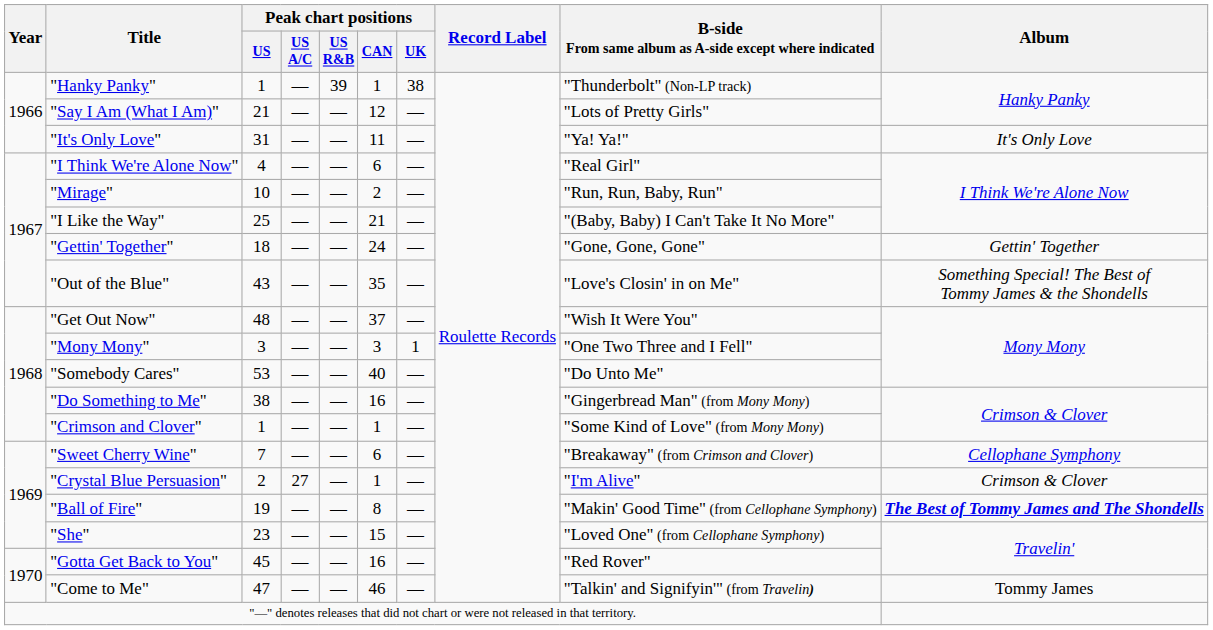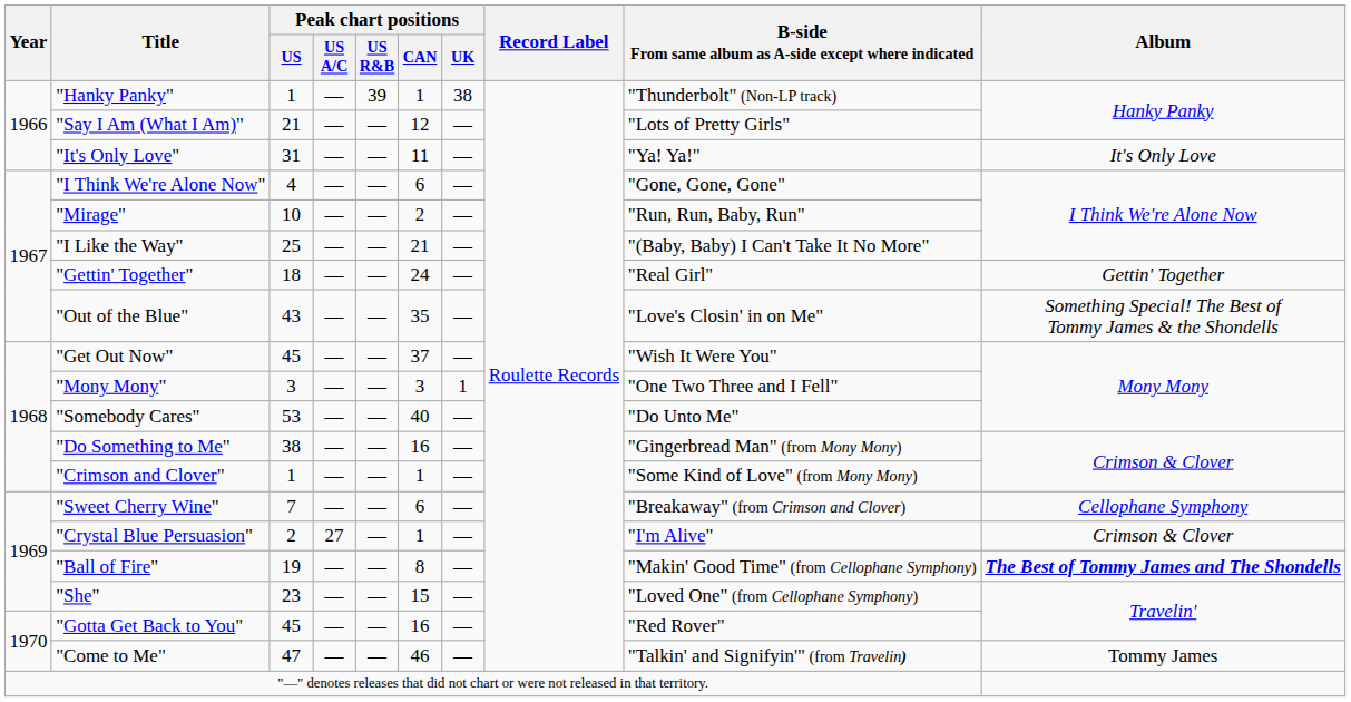 <table class="wikitable" style=text-align:center;>
 <tr>
 <th rowspan="2">Year</th>
 <th rowspan="2">Title</th>
 <th colspan="5">Peak chart positions</th>
 <th rowspan="2"><a href='#'>Record Label</a></th>
 <th rowspan="2">B-side<br><small>From same album as A-side except where indicated</small></th>
 <th rowspan="2">Album</th>
 </tr>
 <tr style="font-size:smaller;">
 <th align=centre width=30><a href='#'>US</a><br></th>
 <th align=centre width=30><a href='#'>US A/C</a><br></th>
 <th align=centre width=30><a href='#'>US R&B</a><br></th>
 <th align=centre width=30><a href='#'>CAN</a><br></th>
 <th align=centre width=30><a href='#'>UK</a><br></th>
 </tr>
 <tr>
 <td rowspan="3">1966</td>
 <td align=left>"<a href='#'>Hanky Panky</a>"</td>
 <td>1</td>
 <td>—</td>
 <td>39</td>
 <td>1</td>
 <td>38</td>
 <td rowspan="19"><a href='#'>Roulette Records</a></td>
 <td align="left">"Thunderbolt"<small> (Non-LP track)</small></td>
 <td rowspan="2"><em><a href='#'>Hanky Panky</a></em></td>
 </tr>
 <tr>
 <td align=left>"<a href='#'>Say I Am (What I Am)</a>"</td>
 <td>21</td>
 <td>—</td>
 <td>—</td>
 <td>12</td>
 <td>—</td>
 <td align="left">"Lots of Pretty Girls"</td>
 </tr>
 <tr>
 <td align=left>"<a href='#'>It's Only Love</a>"</td>
 <td>31</td>
 <td>—</td>
 <td>—</td>
 <td>11</td>
 <td>—</td>
 <td align="left">"Ya! Ya!"</td>
 <td><em>It's Only Love</em></td>
 </tr>
 <tr>
 <td rowspan="5">1967</td>
 <td align=left>"<a href='#'>I Think We're Alone Now</a>"</td>
 <td>4</td>
 <td>—</td>
 <td>—</td>
 <td>6</td>
 <td>—</td>
-<td align="left">"Real Girl"</td>
+<td align="left">"Gone, Gone, Gone"</td>
 <td rowspan="3"><em><a href='#'>I Think We're Alone Now</a></em></td>
 </tr>
 <tr>
 <td align=left>"<a href='#'>Mirage</a>"</td>
 <td>10</td>
 <td>—</td>
 <td>—</td>
 <td>2</td>
 <td>—</td>
 <td align="left">"Run, Run, Baby, Run"</td>
 </tr>
 <tr>
 <td align=left>"I Like the Way"</td>
 <td>25</td>
 <td>—</td>
 <td>—</td>
 <td>21</td>
 <td>—</td>
 <td align="left">"(Baby, Baby) I Can't Take It No More"</td>
 </tr>
 <tr>
 <td align=left>"<a href='#'>Gettin' Together</a>"</td>
 <td>18</td>
 <td>—</td>
 <td>—</td>
 <td>24</td>
 <td>—</td>
-<td align="left">"Gone, Gone, Gone"</td>
+<td align="left">"Real Girl"</td>
 <td><em>Gettin' Together</em></td>
 </tr>
 <tr>
 <td align=left>"Out of the Blue"</td>
 <td>43</td>
 <td>—</td>
 <td>—</td>
 <td>35</td>
 <td>—</td>
 <td align="left">"Love's Closin' in on Me"</td>
 <td><em>Something Special! The Best of<br>Tommy James & the Shondells</em></td>
 </tr>
 <tr>
 <td rowspan="5">1968</td>
 <td align=left>"Get Out Now"</td>
-<td>48</td>
+<td>45</td>
 <td>—</td>
 <td>—</td>
 <td>37</td>
 <td>—</td>
 <td align="left">"Wish It Were You"</td>
 <td rowspan="3"><em><a href='#'>Mony Mony</a></em></td>
 </tr>
 <tr>
 <td align=left>"<a href='#'>Mony Mony</a>"</td>
 <td>3</td>
 <td>—</td>
 <td>—</td>
 <td>3</td>
 <td>1</td>
 <td align="left">"One Two Three and I Fell"</td>
 </tr>
 <tr>
 <td align=left>"Somebody Cares"</td>
 <td>53</td>
 <td>—</td>
 <td>—</td>
 <td>40</td>
 <td>—</td>
 <td align="left">"Do Unto Me"</td>
 </tr>
 <tr>
 <td align=left>"<a href='#'>Do Something to Me</a>"</td>
 <td>38</td>
 <td>—</td>
 <td>—</td>
 <td>16</td>
 <td>—</td>
 <td align="left">"Gingerbread Man"<small> (from <em>Mony Mony</em>)</small></td>
 <td rowspan="2"><em><a href='#'>Crimson & Clover</a></em></td>
 </tr>
 <tr>
 <td align=left>"<a href='#'>Crimson and Clover</a>"</td>
 <td>1</td>
 <td>—</td>
 <td>—</td>
 <td>1</td>
 <td>—</td>
 <td align="left">"Some Kind of Love"<small> (from <em>Mony Mony</em>)</small></td>
 </tr>
 <tr>
 <td rowspan="4">1969</td>
 <td align=left>"<a href='#'>Sweet Cherry Wine</a>"</td>
 <td>7</td>
 <td>—</td>
 <td>—</td>
 <td>6</td>
 <td>—</td>
 <td align="left">"Breakaway"<small> (from <em>Crimson and Clover</em>)</small></td>
 <td><em><a href='#'>Cellophane Symphony</a></em></td>
 </tr>
 <tr>
 <td align=left>"<a href='#'>Crystal Blue Persuasion</a>"</td>
 <td>2</td>
 <td>27</td>
 <td>—</td>
 <td>1</td>
 <td>—</td>
 <td align="left">"<a href='#'>I'm Alive</a>"</td>
 <td><em>Crimson & Clover</em></td>
 </tr>
 <tr>
 <td align=left>"<a href='#'>Ball of Fire</a>"</td>
 <td>19</td>
 <td>—</td>
 <td>—</td>
 <td>8</td>
 <td>—</td>
 <td align="left">"Makin' Good Time"<small> (from <em>Cellophane Symphony</em>)</small></td>
 <td><strong><em><a href='#'>The Best of Tommy James and The Shondells</a></em></strong></td>
 </tr>
 <tr>
 <td align=left>"<a href='#'>She</a>"</td>
 <td>23</td>
 <td>—</td>
 <td>—</td>
 <td>15</td>
 <td>—</td>
 <td align="left">"Loved One"<small> (from <em>Cellophane Symphony</em>)</small></td>
 <td rowspan="2"><em><a href='#'>Travelin'</a></em></td>
 </tr>
 <tr>
 <td rowspan="2">1970</td>
 <td align=left>"<a href='#'>Gotta Get Back to You</a>"</td>
 <td>45</td>
 <td>—</td>
 <td>—</td>
 <td>16</td>
 <td>—</td>
 <td align="left">"Red Rover"</td>
 </tr>
 <tr>
 <td align=left>"Come to Me"</td>
 <td>47</td>
 <td>—</td>
 <td>—</td>
 <td>46</td>
 <td>—</td>
 <td align="left">"Talkin' and Signifyin'"<small> (from <em>Travelin<strong>)</small></td>
 <td></em>Tommy James<em></td>
 </tr>
 <tr>
 <td colspan="9" style="text-align:center; font-size:9pt;">"—" denotes releases that did not chart or were not released in that territory.</td>
 </tr>
 </table>
